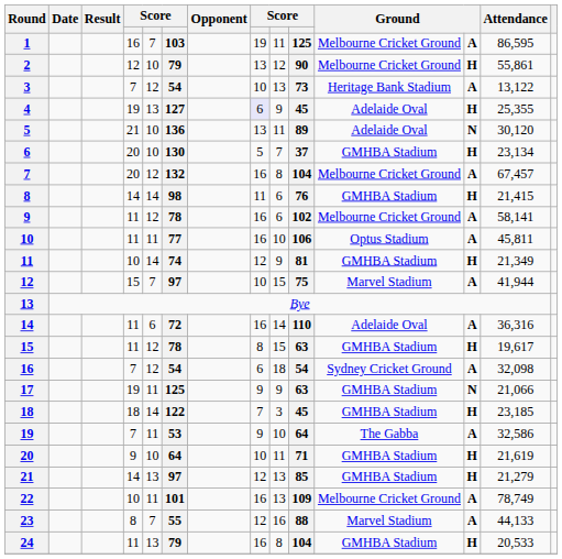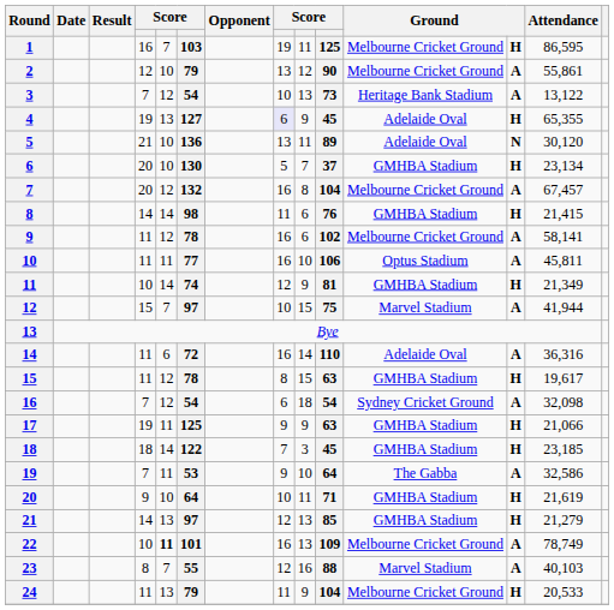 <table class="wikitable plainrowheaders sortable" style="font-size:90%; text-align:center;">
 <tr>
 <th scope="col" rowspan="2">Round</th>
 <th scope="col" rowspan="2">Date</th>
 <th scope="col" rowspan="2">Result</th>
 <th scope="col" colspan="3">Score</th>
 <th scope="col" rowspan="2">Opponent</th>
 <th scope="col" colspan="3">Score</th>
 <th scope="col" rowspan="2" colspan="2">Ground</th>
 <th scope="col" rowspan="2">Attendance</th>
 <th scope="col" rowspan="2"></th>
 </tr>
 <tr>
 <th scope="col"></th>
 <th scope="col"></th>
 <th scope="col"></th>
 <th scope="col"></th>
 <th scope="col"></th>
 <th scope="col"></th>
 </tr>
 <tr>
 <th scope="row" style="text-align:center;"><a href='#'>1</a></th>
 <td></td>
 <td></td>
 <td>16</td>
 <td>7</td>
 <th>103</th>
 <td></td>
 <td>19</td>
 <td>11</td>
 <th>125</th>
 <td><a href='#'>Melbourne Cricket Ground</a></td>
-<td><strong>A</strong></td>
+<td><strong>H</strong></td>
 <td>86,595</td>
 <td></td>
 </tr>
 <tr>
 <th scope="row" style="text-align:center;"><a href='#'>2</a></th>
 <td></td>
 <td></td>
 <td>12</td>
 <td>10</td>
 <th>79</th>
 <td></td>
 <td>13</td>
 <td>12</td>
 <th>90</th>
 <td><a href='#'>Melbourne Cricket Ground</a></td>
-<td><strong>H</strong></td>
+<td><strong>A</strong></td>
 <td>55,861</td>
 <td></td>
 </tr>
 <tr>
 <th scope="row" style="text-align:center;"><a href='#'>3</a></th>
 <td></td>
 <td></td>
 <td>7</td>
 <td>12</td>
 <th>54</th>
 <td></td>
 <td>10</td>
 <td>13</td>
 <th>73</th>
 <td><a href='#'>Heritage Bank Stadium</a></td>
 <td><strong>A</strong></td>
 <td>13,122</td>
 <td></td>
 </tr>
 <tr>
 <th scope="row" style="text-align:center;"><a href='#'>4</a></th>
 <td></td>
 <td></td>
 <td>19</td>
 <td>13</td>
 <th>127</th>
 <td></td>
 <td style="background: lavender;">6</td>
 <td>9</td>
 <th>45</th>
 <td><a href='#'>Adelaide Oval</a></td>
 <td><strong>H</strong></td>
-<td>25,355</td>
+<td>65,355</td>
 <td></td>
 </tr>
 <tr>
 <th scope="row" style="text-align:center;"><a href='#'>5</a></th>
 <td></td>
 <td></td>
 <td>21</td>
 <td>10</td>
 <th>136</th>
 <td></td>
 <td>13</td>
 <td>11</td>
 <th>89</th>
 <td><a href='#'>Adelaide Oval</a></td>
 <td><strong>N</strong></td>
 <td>30,120</td>
 <td></td>
 </tr>
 <tr>
 <th scope="row" style="text-align:center;"><a href='#'>6</a></th>
 <td></td>
 <td></td>
 <td>20</td>
 <td>10</td>
 <th>130</th>
 <td></td>
 <td>5</td>
 <td>7</td>
 <th>37</th>
 <td><a href='#'>GMHBA Stadium</a></td>
 <td><strong>H</strong></td>
 <td>23,134</td>
 <td></td>
 </tr>
 <tr>
 <th scope="row" style="text-align:center;"><a href='#'>7</a></th>
 <td></td>
 <td></td>
 <td>20</td>
 <td>12</td>
 <th>132</th>
 <td></td>
 <td>16</td>
 <td>8</td>
 <th>104</th>
 <td><a href='#'>Melbourne Cricket Ground</a></td>
 <td><strong>A</strong></td>
 <td>67,457</td>
 <td></td>
 </tr>
 <tr>
 <th scope="row" style="text-align:center;"><a href='#'>8</a></th>
 <td></td>
 <td></td>
 <td>14</td>
 <td>14</td>
 <th>98</th>
 <td></td>
 <td>11</td>
 <td>6</td>
 <th>76</th>
 <td><a href='#'>GMHBA Stadium</a></td>
 <td><strong>H</strong></td>
 <td>21,415</td>
 <td></td>
 </tr>
 <tr>
 <th scope="row" style="text-align:center;"><a href='#'>9</a></th>
 <td></td>
 <td></td>
 <td>11</td>
 <td>12</td>
 <th>78</th>
 <td></td>
 <td>16</td>
 <td>6</td>
 <th>102</th>
 <td><a href='#'>Melbourne Cricket Ground</a></td>
 <td><strong>A</strong></td>
 <td>58,141</td>
 <td></td>
 </tr>
 <tr>
 <th scope="row" style="text-align:center;"><a href='#'>10</a></th>
 <td></td>
 <td></td>
 <td>11</td>
 <td>11</td>
 <th>77</th>
 <td></td>
 <td>16</td>
 <td>10</td>
 <th>106</th>
 <td><a href='#'>Optus Stadium</a></td>
 <td><strong>A</strong></td>
 <td>45,811</td>
 <td></td>
 </tr>
 <tr>
 <th scope="row" style="text-align:center;"><a href='#'>11</a></th>
 <td></td>
 <td></td>
 <td>10</td>
 <td>14</td>
 <th>74</th>
 <td></td>
 <td>12</td>
 <td>9</td>
 <th>81</th>
 <td><a href='#'>GMHBA Stadium</a></td>
 <td><strong>H</strong></td>
 <td>21,349</td>
 <td></td>
 </tr>
 <tr>
 <th scope="row" style="text-align:center;"><a href='#'>12</a></th>
 <td></td>
 <td></td>
 <td>15</td>
 <td>7</td>
 <th>97</th>
 <td></td>
 <td>10</td>
 <td>15</td>
 <th>75</th>
 <td><a href='#'>Marvel Stadium</a></td>
 <td><strong>A</strong></td>
 <td>41,944</td>
 <td></td>
 </tr>
 <tr>
 <th scope="row" style="text-align:center;"><a href='#'>13</a></th>
 <td colspan=12> <em><a href='#'>Bye</a></em></td>
 <td></td>
 </tr>
 <tr>
 <th scope="row" style="text-align:center;"><a href='#'>14</a></th>
 <td></td>
 <td></td>
 <td>11</td>
 <td>6</td>
 <th>72</th>
 <td></td>
 <td>16</td>
 <td>14</td>
 <th>110</th>
 <td><a href='#'>Adelaide Oval</a></td>
 <td><strong>A</strong></td>
 <td>36,316</td>
 <td></td>
 </tr>
 <tr>
 <th scope="row" style="text-align:center;"><a href='#'>15</a></th>
 <td></td>
 <td></td>
 <td>11</td>
 <td>12</td>
 <th>78</th>
 <td></td>
 <td>8</td>
 <td>15</td>
 <th>63</th>
 <td><a href='#'>GMHBA Stadium</a></td>
 <td><strong>H</strong></td>
 <td>19,617</td>
 <td></td>
 </tr>
 <tr>
 <th scope="row" style="text-align:center;"><a href='#'>16</a></th>
 <td></td>
 <td></td>
 <td>7</td>
 <td>12</td>
 <th>54</th>
 <td></td>
 <td>6</td>
 <td>18</td>
 <th>54</th>
 <td><a href='#'>Sydney Cricket Ground</a></td>
 <td><strong>A</strong></td>
 <td>32,098</td>
 <td></td>
 </tr>
 <tr>
 <th scope="row" style="text-align:center;"><a href='#'>17</a></th>
 <td></td>
 <td></td>
 <td>19</td>
 <td>11</td>
 <th>125</th>
 <td></td>
 <td>9</td>
 <td>9</td>
 <th>63</th>
 <td><a href='#'>GMHBA Stadium</a></td>
-<td><strong>N</strong></td>
+<td><strong>H</strong></td>
 <td>21,066</td>
 <td></td>
 </tr>
 <tr>
 <th scope="row" style="text-align:center;"><a href='#'>18</a></th>
 <td></td>
 <td></td>
 <td>18</td>
 <td>14</td>
 <th>122</th>
 <td></td>
 <td>7</td>
 <td>3</td>
 <th>45</th>
 <td><a href='#'>GMHBA Stadium</a></td>
 <td><strong>H</strong></td>
 <td>23,185</td>
 <td></td>
 </tr>
 <tr>
 <th scope="row" style="text-align:center;"><a href='#'>19</a></th>
 <td></td>
 <td></td>
 <td>7</td>
 <td>11</td>
 <th>53</th>
 <td></td>
 <td>9</td>
 <td>10</td>
 <th>64</th>
 <td><a href='#'>The Gabba</a></td>
 <td><strong>A</strong></td>
 <td>32,586</td>
 <td></td>
 </tr>
 <tr>
 <th scope="row" style="text-align:center;"><a href='#'>20</a></th>
 <td></td>
 <td></td>
 <td>9</td>
 <td>10</td>
 <th>64</th>
 <td></td>
 <td>10</td>
 <td>11</td>
 <th>71</th>
 <td><a href='#'>GMHBA Stadium</a></td>
 <td><strong>H</strong></td>
 <td>21,619</td>
 <td></td>
 </tr>
 <tr>
 <th scope="row" style="text-align:center;"><a href='#'>21</a></th>
 <td></td>
 <td></td>
 <td>14</td>
 <td>13</td>
 <th>97</th>
 <td></td>
 <td>12</td>
 <td>13</td>
 <th>85</th>
 <td><a href='#'>GMHBA Stadium</a></td>
 <td><strong>H</strong></td>
 <td>21,279</td>
 <td></td>
 </tr>
 <tr>
 <th scope="row" style="text-align:center;"><a href='#'>22</a></th>
 <td></td>
 <td></td>
 <td>10</td>
-<td>11</td>
+<td><strong>11</strong></td>
 <th>101</th>
 <td></td>
 <td>16</td>
 <td>13</td>
 <th>109</th>
 <td><a href='#'>Melbourne Cricket Ground</a></td>
 <td><strong>A</strong></td>
 <td>78,749</td>
 <td></td>
 </tr>
 <tr>
 <th scope="row" style="text-align:center;"><a href='#'>23</a></th>
 <td></td>
 <td></td>
 <td>8</td>
 <td>7</td>
 <th>55</th>
 <td></td>
 <td>12</td>
 <td>16</td>
 <th>88</th>
 <td><a href='#'>Marvel Stadium</a></td>
 <td><strong>A</strong></td>
-<td>44,133</td>
+<td>40,103</td>
 <td></td>
 </tr>
 <tr>
 <th scope="row" style="text-align:center;"><a href='#'>24</a></th>
 <td></td>
 <td></td>
 <td>11</td>
 <td>13</td>
 <th>79</th>
 <td></td>
-<td>16</td>
-<td>8</td>
+<td>11</td>
+<td>9</td>
 <th>104</th>
-<td><a href='#'>GMHBA Stadium</a></td>
+<td><a href='#'>Melbourne Cricket Ground</a></td>
 <td><strong>H</strong></td>
 <td>20,533</td>
 <td></td>
 </tr>
 <tr>
 </tr>
 </table>
